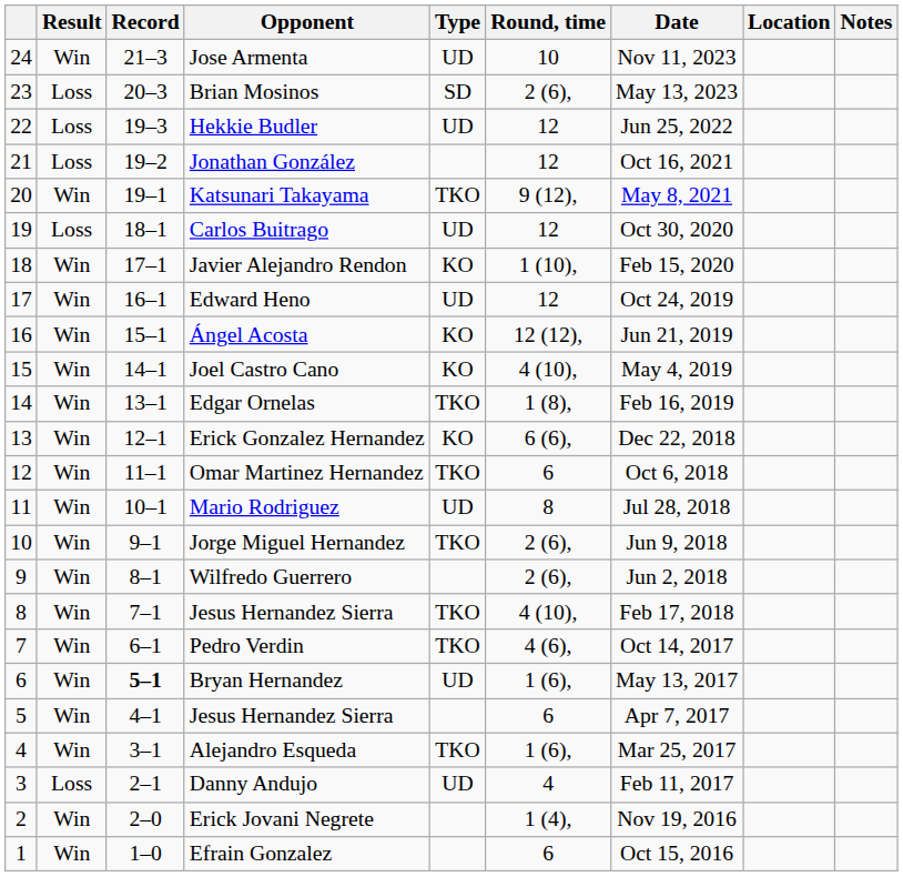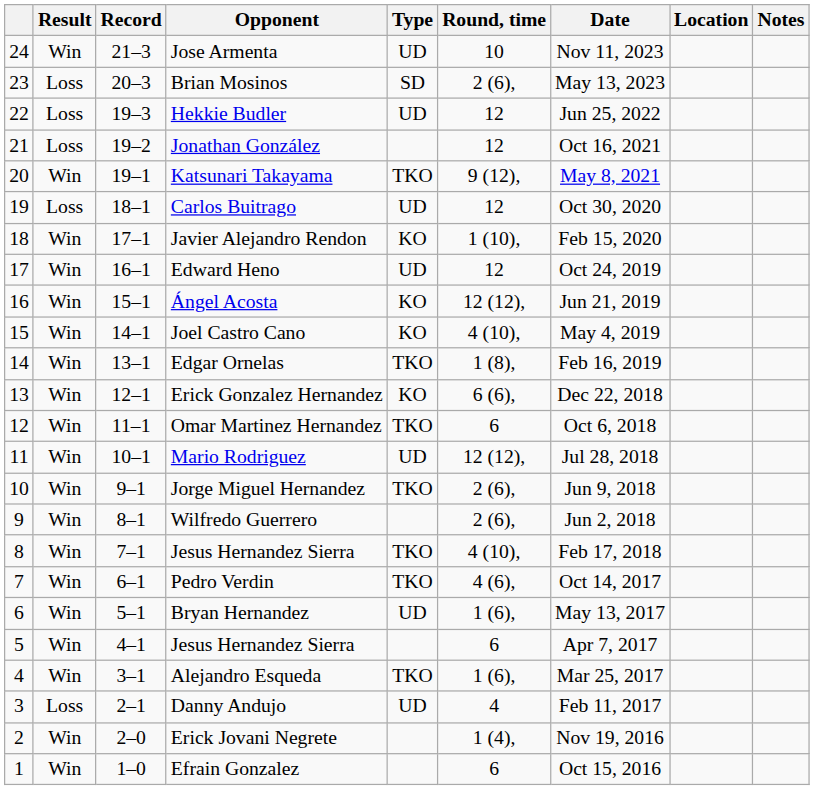 <table class="wikitable" style="text-align:center">
 <tr>
 <th></th>
 <th>Result</th>
 <th>Record</th>
 <th>Opponent</th>
 <th>Type</th>
 <th>Round, time</th>
 <th>Date</th>
 <th>Location</th>
 <th>Notes</th>
 </tr>
 <tr>
 <td>24</td>
 <td>Win</td>
 <td>21–3</td>
 <td align=left>Jose Armenta</td>
 <td>UD</td>
 <td>10</td>
 <td>Nov 11, 2023</td>
 <td align=left></td>
 <td></td>
 </tr>
 <tr>
 <td>23</td>
 <td>Loss</td>
 <td>20–3</td>
 <td align=left>Brian Mosinos</td>
 <td>SD</td>
 <td>2 (6), </td>
 <td>May 13, 2023</td>
 <td align=left></td>
 <td></td>
 </tr>
 <tr>
 <td>22</td>
 <td>Loss</td>
 <td>19–3</td>
 <td align=left><a href='#'>Hekkie Budler</a></td>
 <td>UD</td>
 <td>12</td>
 <td>Jun 25, 2022</td>
 <td align=left></td>
 <td></td>
 </tr>
 <tr>
 <td>21</td>
 <td>Loss</td>
 <td>19–2</td>
 <td align=left><a href='#'>Jonathan González</a></td>
 <td></td>
 <td>12</td>
 <td>Oct 16, 2021</td>
 <td align=left></td>
 <td align=left></td>
 </tr>
 <tr>
 <td>20</td>
 <td>Win</td>
 <td>19–1</td>
 <td align=left><a href='#'>Katsunari Takayama</a></td>
 <td>TKO</td>
 <td>9 (12), </td>
 <td><a href='#'>May 8, 2021</a></td>
 <td align=left></td>
 <td align=left></td>
 </tr>
 <tr>
 <td>19</td>
 <td>Loss</td>
 <td>18–1</td>
 <td align=left><a href='#'>Carlos Buitrago</a></td>
 <td>UD</td>
 <td>12</td>
 <td>Oct 30, 2020</td>
 <td align=left></td>
 <td align=left></td>
 </tr>
 <tr>
 <td>18</td>
 <td>Win</td>
 <td>17–1</td>
 <td align=left>Javier Alejandro Rendon</td>
 <td>KO</td>
 <td>1 (10), </td>
 <td>Feb 15, 2020</td>
 <td align=left></td>
 <td></td>
 </tr>
 <tr>
 <td>17</td>
 <td>Win</td>
 <td>16–1</td>
 <td align=left>Edward Heno</td>
 <td>UD</td>
 <td>12</td>
 <td>Oct 24, 2019</td>
 <td align=left></td>
 <td align=left></td>
 </tr>
 <tr>
 <td>16</td>
 <td>Win</td>
 <td>15–1</td>
 <td align=left><a href='#'>Ángel Acosta</a></td>
 <td>KO</td>
 <td>12 (12), </td>
 <td>Jun 21, 2019</td>
 <td align=left></td>
 <td align=left></td>
 </tr>
 <tr>
 <td>15</td>
 <td>Win</td>
 <td>14–1</td>
 <td align=left>Joel Castro Cano</td>
 <td>KO</td>
 <td>4 (10), </td>
 <td>May 4, 2019</td>
 <td align=left></td>
 <td></td>
 </tr>
 <tr>
 <td>14</td>
 <td>Win</td>
 <td>13–1</td>
 <td align=left>Edgar Ornelas</td>
 <td>TKO</td>
 <td>1 (8), </td>
 <td>Feb 16, 2019</td>
 <td align=left></td>
 <td></td>
 </tr>
 <tr>
 <td>13</td>
 <td>Win</td>
 <td>12–1</td>
 <td align=left>Erick Gonzalez Hernandez</td>
 <td>KO</td>
 <td>6 (6), </td>
 <td>Dec 22, 2018</td>
 <td align=left></td>
 <td></td>
 </tr>
 <tr>
 <td>12</td>
 <td>Win</td>
 <td>11–1</td>
 <td align=left>Omar Martinez Hernandez</td>
 <td>TKO</td>
 <td>6</td>
 <td>Oct 6, 2018</td>
 <td align=left></td>
 <td></td>
 </tr>
 <tr>
 <td>11</td>
 <td>Win</td>
 <td>10–1</td>
 <td align=left><a href='#'>Mario Rodriguez</a></td>
 <td>UD</td>
-<td>8</td>
+<td>12 (12), </td>
 <td>Jul 28, 2018</td>
 <td align=left></td>
 <td></td>
 </tr>
 <tr>
 <td>10</td>
 <td>Win</td>
 <td>9–1</td>
 <td align=left>Jorge Miguel Hernandez</td>
 <td>TKO</td>
 <td>2 (6), </td>
 <td>Jun 9, 2018</td>
 <td align=left></td>
 <td></td>
 </tr>
 <tr>
 <td>9</td>
 <td>Win</td>
 <td>8–1</td>
 <td align=left>Wilfredo Guerrero</td>
 <td></td>
 <td>2 (6), </td>
 <td>Jun 2, 2018</td>
 <td align=left></td>
 <td></td>
 </tr>
 <tr>
 <td>8</td>
 <td>Win</td>
 <td>7–1</td>
 <td align=left>Jesus Hernandez Sierra</td>
 <td>TKO</td>
 <td>4 (10), </td>
 <td>Feb 17, 2018</td>
 <td align=left></td>
 <td></td>
 </tr>
 <tr>
 <td>7</td>
 <td>Win</td>
 <td>6–1</td>
 <td align=left>Pedro Verdin</td>
 <td>TKO</td>
 <td>4 (6), </td>
 <td>Oct 14, 2017</td>
 <td align=left></td>
 <td></td>
 </tr>
 <tr>
 <td>6</td>
 <td>Win</td>
-<td><strong>5–1</strong></td>
+<td>5–1</td>
 <td align=left>Bryan Hernandez</td>
 <td>UD</td>
 <td>1 (6), </td>
 <td>May 13, 2017</td>
 <td align=left></td>
 <td></td>
 </tr>
 <tr>
 <td>5</td>
 <td>Win</td>
 <td>4–1</td>
 <td align=left>Jesus Hernandez Sierra</td>
 <td></td>
 <td>6</td>
 <td>Apr 7, 2017</td>
 <td align=left></td>
 <td></td>
 </tr>
 <tr>
 <td>4</td>
 <td>Win</td>
 <td>3–1</td>
 <td align=left>Alejandro Esqueda</td>
 <td>TKO</td>
 <td>1 (6), </td>
 <td>Mar 25, 2017</td>
 <td align=left></td>
 <td></td>
 </tr>
 <tr>
 <td>3</td>
 <td>Loss</td>
 <td>2–1</td>
 <td align=left>Danny Andujo</td>
 <td>UD</td>
 <td>4</td>
 <td>Feb 11, 2017</td>
 <td align=left></td>
 <td></td>
 </tr>
 <tr>
 <td>2</td>
 <td>Win</td>
 <td>2–0</td>
 <td align=left>Erick Jovani Negrete</td>
 <td></td>
 <td>1 (4), </td>
 <td>Nov 19, 2016</td>
 <td align=left></td>
 <td></td>
 </tr>
 <tr>
 <td>1</td>
 <td>Win</td>
 <td>1–0</td>
 <td align=left>Efrain Gonzalez</td>
 <td></td>
 <td>6</td>
 <td>Oct 15, 2016</td>
 <td align=left></td>
 <td></td>
 </tr>
 </table>
